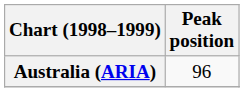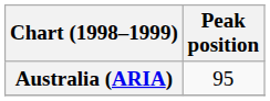 <table class="wikitable sortable plainrowheaders" style="text-align:center">
 <tr>
 <th scope="col">Chart (1998–1999)</th>
 <th scope="col">Peak<br>position</th>
 </tr>
 <tr>
 <th scope="row">Australia (<a href='#'>ARIA</a>)</th>
-<td>96</td>
+<td>95</td>
 </tr>
 <tr>
 </tr>
 <tr>
 </tr>
 <tr>
 </tr>
 <tr>
 </tr>
 <tr>
 </tr>
 <tr>
 </tr>
 <tr>
 </tr>
 <tr>
 </tr>
 </table>
